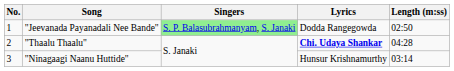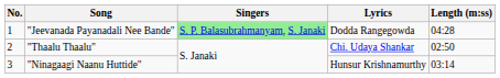 <table class="wikitable" style="font-size:95%;">
 <tr>
 <th>No.</th>
 <th>Song</th>
 <th>Singers</th>
 <th>Lyrics</th>
 <th>Length (m:ss)</th>
 </tr>
 <tr>
 <td>1</td>
 <td>"Jeevanada Payanadali Nee Bande"</td>
 <td style="background: lightgreen;"><a href='#'>S. P. Balasubrahmanyam</a>, <a href='#'>S. Janaki</a></td>
 <td>Dodda Rangegowda</td>
-<td>02:50</td>
+<td>04:28</td>
 </tr>
 <tr>
 <td>2</td>
 <td>"Thaalu Thaalu"</td>
 <td rowspan=2>S. Janaki</td>
-<td><strong><a href='#'>Chi. Udaya Shankar</a></strong></td>
-<td>04:28</td>
+<td><a href='#'>Chi. Udaya Shankar</a></td>
+<td>02:50</td>
 </tr>
 <tr>
 <td>3</td>
 <td>"Ninagaagi Naanu Huttide"</td>
 <td>Hunsur Krishnamurthy</td>
 <td>03:14</td>
 </tr>
 </table>
